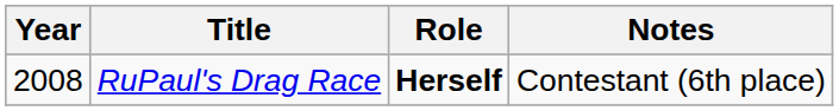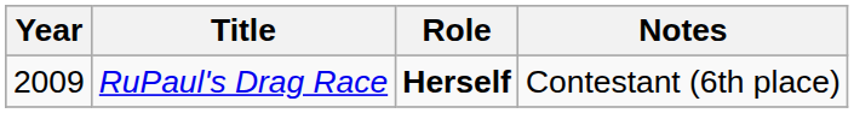 <table class="wikitable plainrowheaders sortable">
 <tr>
 <th scope="col">Year</th>
 <th scope="col">Title</th>
 <th scope="col">Role</th>
 <th scope="col">Notes</th>
 </tr>
 <tr>
-<td>2008</td>
+<td>2009</td>
 <td scope="row"><a href='#'><em>RuPaul's Drag Race</em></a></td>
 <td><strong>Herself</strong></td>
 <td>Contestant (6th place)</td>
 </tr>
 </table>
